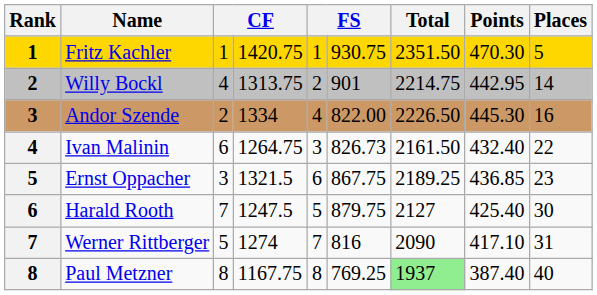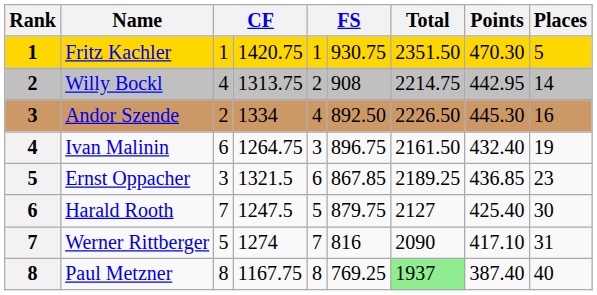 <table class="wikitable">
 <tr>
 <th>Rank</th>
 <th>Name</th>
 <th colspan=2><a href='#'>CF</a></th>
 <th colspan=2><a href='#'>FS</a></th>
 <th>Total</th>
 <th>Points</th>
 <th>Places</th>
 </tr>
 <tr bgcolor=gold>
 <td align=center><strong>1</strong></td>
 <td> <a href='#'>Fritz Kachler</a></td>
 <td>1</td>
 <td>1420.75</td>
 <td>1</td>
 <td>930.75</td>
 <td>2351.50</td>
 <td>470.30</td>
 <td>5</td>
 </tr>
 <tr bgcolor=silver>
 <td align=center><strong>2</strong></td>
 <td> <a href='#'>Willy Bockl</a></td>
 <td>4</td>
 <td>1313.75</td>
 <td>2</td>
-<td>901</td>
+<td>908</td>
 <td>2214.75</td>
 <td>442.95</td>
 <td>14</td>
 </tr>
 <tr bgcolor=cc9966>
 <td align=center><strong>3</strong></td>
 <td> <a href='#'>Andor Szende</a></td>
 <td>2</td>
 <td>1334</td>
 <td>4</td>
-<td>822.00</td>
+<td>892.50</td>
 <td>2226.50</td>
 <td>445.30</td>
 <td>16</td>
 </tr>
 <tr>
 <th>4</th>
 <td> <a href='#'>Ivan Malinin</a></td>
 <td>6</td>
 <td>1264.75</td>
 <td>3</td>
-<td>826.73</td>
+<td>896.75</td>
 <td>2161.50</td>
 <td>432.40</td>
-<td>22</td>
+<td>19</td>
 </tr>
 <tr>
 <th>5</th>
 <td> <a href='#'>Ernst Oppacher</a></td>
 <td>3</td>
 <td>1321.5</td>
 <td>6</td>
-<td>867.75</td>
+<td>867.85</td>
 <td>2189.25</td>
 <td>436.85</td>
 <td>23</td>
 </tr>
 <tr>
 <th>6</th>
 <td>  <a href='#'>Harald Rooth</a></td>
 <td>7</td>
 <td>1247.5</td>
 <td>5</td>
 <td>879.75</td>
 <td>2127</td>
 <td>425.40</td>
 <td>30</td>
 </tr>
 <tr>
 <th>7</th>
 <td> <a href='#'>Werner Rittberger</a></td>
 <td>5</td>
 <td>1274</td>
 <td>7</td>
 <td>816</td>
 <td>2090</td>
 <td>417.10</td>
 <td>31</td>
 </tr>
 <tr>
 <th>8</th>
 <td> <a href='#'>Paul Metzner</a></td>
 <td>8</td>
 <td>1167.75</td>
 <td>8</td>
 <td>769.25</td>
 <td style="background: lightgreen;">1937</td>
 <td>387.40</td>
 <td>40</td>
 </tr>
 </table>
